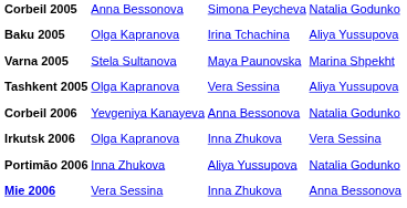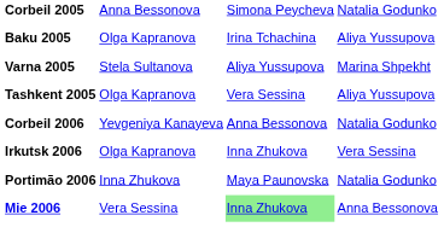 <table>
 <tr>
 <th scope=row style="text-align:left">Corbeil 2005 </th>
 <td style="height:30px;"> <a href='#'>Anna Bessonova</a></td>
 <td style="height:30px;"> <a href='#'>Simona Peycheva</a></td>
 <td style="height:30px;"> <a href='#'>Natalia Godunko</a></td>
 </tr>
 <tr>
 <th scope=row style="text-align:left">Baku 2005 </th>
 <td style="height:30px;"> <a href='#'>Olga Kapranova</a></td>
 <td style="height:30px;"> <a href='#'>Irina Tchachina</a></td>
 <td style="height:30px;"> <a href='#'>Aliya Yussupova</a></td>
 </tr>
 <tr>
 <th scope=row style="text-align:left">Varna 2005 </th>
 <td style="height:30px;"> <a href='#'>Stela Sultanova</a></td>
-<td style="height:30px;"> <a href='#'>Maya Paunovska</a></td>
+<td style="height:30px;"> <a href='#'>Aliya Yussupova</a></td>
 <td style="height:30px;"> <a href='#'>Marina Shpekht</a></td>
 </tr>
 <tr>
 <th scope=row style="text-align:left">Tashkent 2005 </th>
 <td style="height:30px;"> <a href='#'>Olga Kapranova</a></td>
 <td style="height:30px;"> <a href='#'>Vera Sessina</a></td>
 <td style="height:30px;"> <a href='#'>Aliya Yussupova</a></td>
 </tr>
 <tr>
 <th scope=row style="text-align:left">Corbeil 2006 </th>
 <td style="height:30px;"> <a href='#'>Yevgeniya Kanayeva</a></td>
 <td style="height:30px;"> <a href='#'>Anna Bessonova</a></td>
 <td style="height:30px;"> <a href='#'>Natalia Godunko</a></td>
 </tr>
 <tr>
 <th scope=row style="text-align:left">Irkutsk 2006 </th>
 <td style="height:30px;"> <a href='#'>Olga Kapranova</a></td>
 <td style="height:30px;"> <a href='#'>Inna Zhukova</a></td>
 <td style="height:30px;"> <a href='#'>Vera Sessina</a></td>
 </tr>
 <tr>
 <th scope=row style="text-align:left">Portimão 2006 </th>
 <td style="height:30px;"> <a href='#'>Inna Zhukova</a></td>
-<td style="height:30px;"> <a href='#'>Aliya Yussupova</a></td>
+<td style="height:30px;"> <a href='#'>Maya Paunovska</a></td>
 <td style="height:30px;"> <a href='#'>Natalia Godunko</a></td>
 </tr>
 <tr>
 <th scope=row style="text-align:left"><a href='#'>Mie 2006</a></th>
 <td style="height:30px;"> <a href='#'>Vera Sessina</a></td>
-<td style="height:30px;"> <a href='#'>Inna Zhukova</a></td>
+<td style="background: lightgreen; height:30px;"> <a href='#'>Inna Zhukova</a></td>
 <td style="height:30px;"> <a href='#'>Anna Bessonova</a></td>
 </tr>
 </table>
